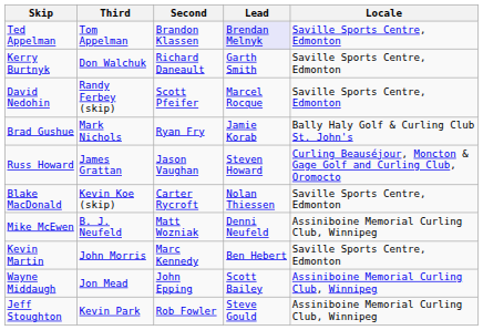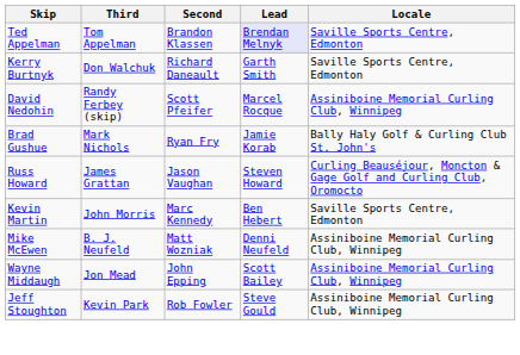 <table class="wikitable">
 <tr>
 <th>Skip</th>
 <th>Third</th>
 <th>Second</th>
 <th>Lead</th>
 <th>Locale</th>
 </tr>
 <tr>
 <td><a href='#'>Ted Appelman</a></td>
 <td><a href='#'>Tom Appelman</a></td>
 <td><a href='#'>Brandon Klassen</a></td>
 <td style="background: lavender;"><a href='#'>Brendan Melnyk</a></td>
 <td> <a href='#'>Saville Sports Centre</a>, <a href='#'>Edmonton</a></td>
 </tr>
 <tr>
 <td><a href='#'>Kerry Burtnyk</a></td>
 <td><a href='#'>Don Walchuk</a></td>
 <td><a href='#'>Richard Daneault</a></td>
 <td><a href='#'>Garth Smith</a></td>
 <td> Saville Sports Centre, Edmonton</td>
 </tr>
 <tr>
 <td><a href='#'>David Nedohin</a></td>
 <td><a href='#'>Randy Ferbey</a> (skip)</td>
 <td><a href='#'>Scott Pfeifer</a></td>
 <td><a href='#'>Marcel Rocque</a></td>
-<td> Saville Sports Centre, <a href='#'>Edmonton</a></td>
+<td> <a href='#'>Assiniboine Memorial Curling Club</a>, <a href='#'>Winnipeg</a></td>
 </tr>
 <tr>
 <td><a href='#'>Brad Gushue</a></td>
 <td><a href='#'>Mark Nichols</a></td>
 <td><a href='#'>Ryan Fry</a></td>
 <td><a href='#'>Jamie Korab</a></td>
 <td> Bally Haly Golf & Curling Club <a href='#'>St. John's</a></td>
 </tr>
 <tr>
 <td><a href='#'>Russ Howard</a></td>
 <td><a href='#'>James Grattan</a></td>
 <td><a href='#'>Jason Vaughan</a></td>
 <td><a href='#'>Steven Howard</a></td>
 <td> <a href='#'>Curling Beauséjour</a>, <a href='#'>Moncton</a> & <a href='#'>Gage Golf and Curling Club</a>, <a href='#'>Oromocto</a></td>
 </tr>
 <tr>
-<td><a href='#'>Blake MacDonald</a></td>
-<td><a href='#'>Kevin Koe</a> (skip)</td>
-<td><a href='#'>Carter Rycroft</a></td>
-<td><a href='#'>Nolan Thiessen</a></td>
+<td><a href='#'>Kevin Martin</a></td>
+<td><a href='#'>John Morris</a></td>
+<td><a href='#'>Marc Kennedy</a></td>
+<td><a href='#'>Ben Hebert</a></td>
 <td> Saville Sports Centre, Edmonton</td>
 </tr>
 <tr>
 <td><a href='#'>Mike McEwen</a></td>
 <td><a href='#'>B. J. Neufeld</a></td>
 <td><a href='#'>Matt Wozniak</a></td>
 <td><a href='#'>Denni Neufeld</a></td>
 <td> Assiniboine Memorial Curling Club, Winnipeg</td>
-</tr>
-<tr>
-<td><a href='#'>Kevin Martin</a></td>
-<td><a href='#'>John Morris</a></td>
-<td><a href='#'>Marc Kennedy</a></td>
-<td><a href='#'>Ben Hebert</a></td>
-<td> Saville Sports Centre, Edmonton</td>
 </tr>
 <tr>
 <td><a href='#'>Wayne Middaugh</a></td>
 <td><a href='#'>Jon Mead</a></td>
 <td><a href='#'>John Epping</a></td>
 <td><a href='#'>Scott Bailey</a></td>
 <td> <a href='#'>Assiniboine Memorial Curling Club</a>, <a href='#'>Winnipeg</a></td>
 </tr>
 <tr>
 <td><a href='#'>Jeff Stoughton</a></td>
 <td><a href='#'>Kevin Park</a></td>
 <td><a href='#'>Rob Fowler</a></td>
 <td><a href='#'>Steve Gould</a></td>
 <td> Assiniboine Memorial Curling Club, Winnipeg</td>
 </tr>
 </table>
